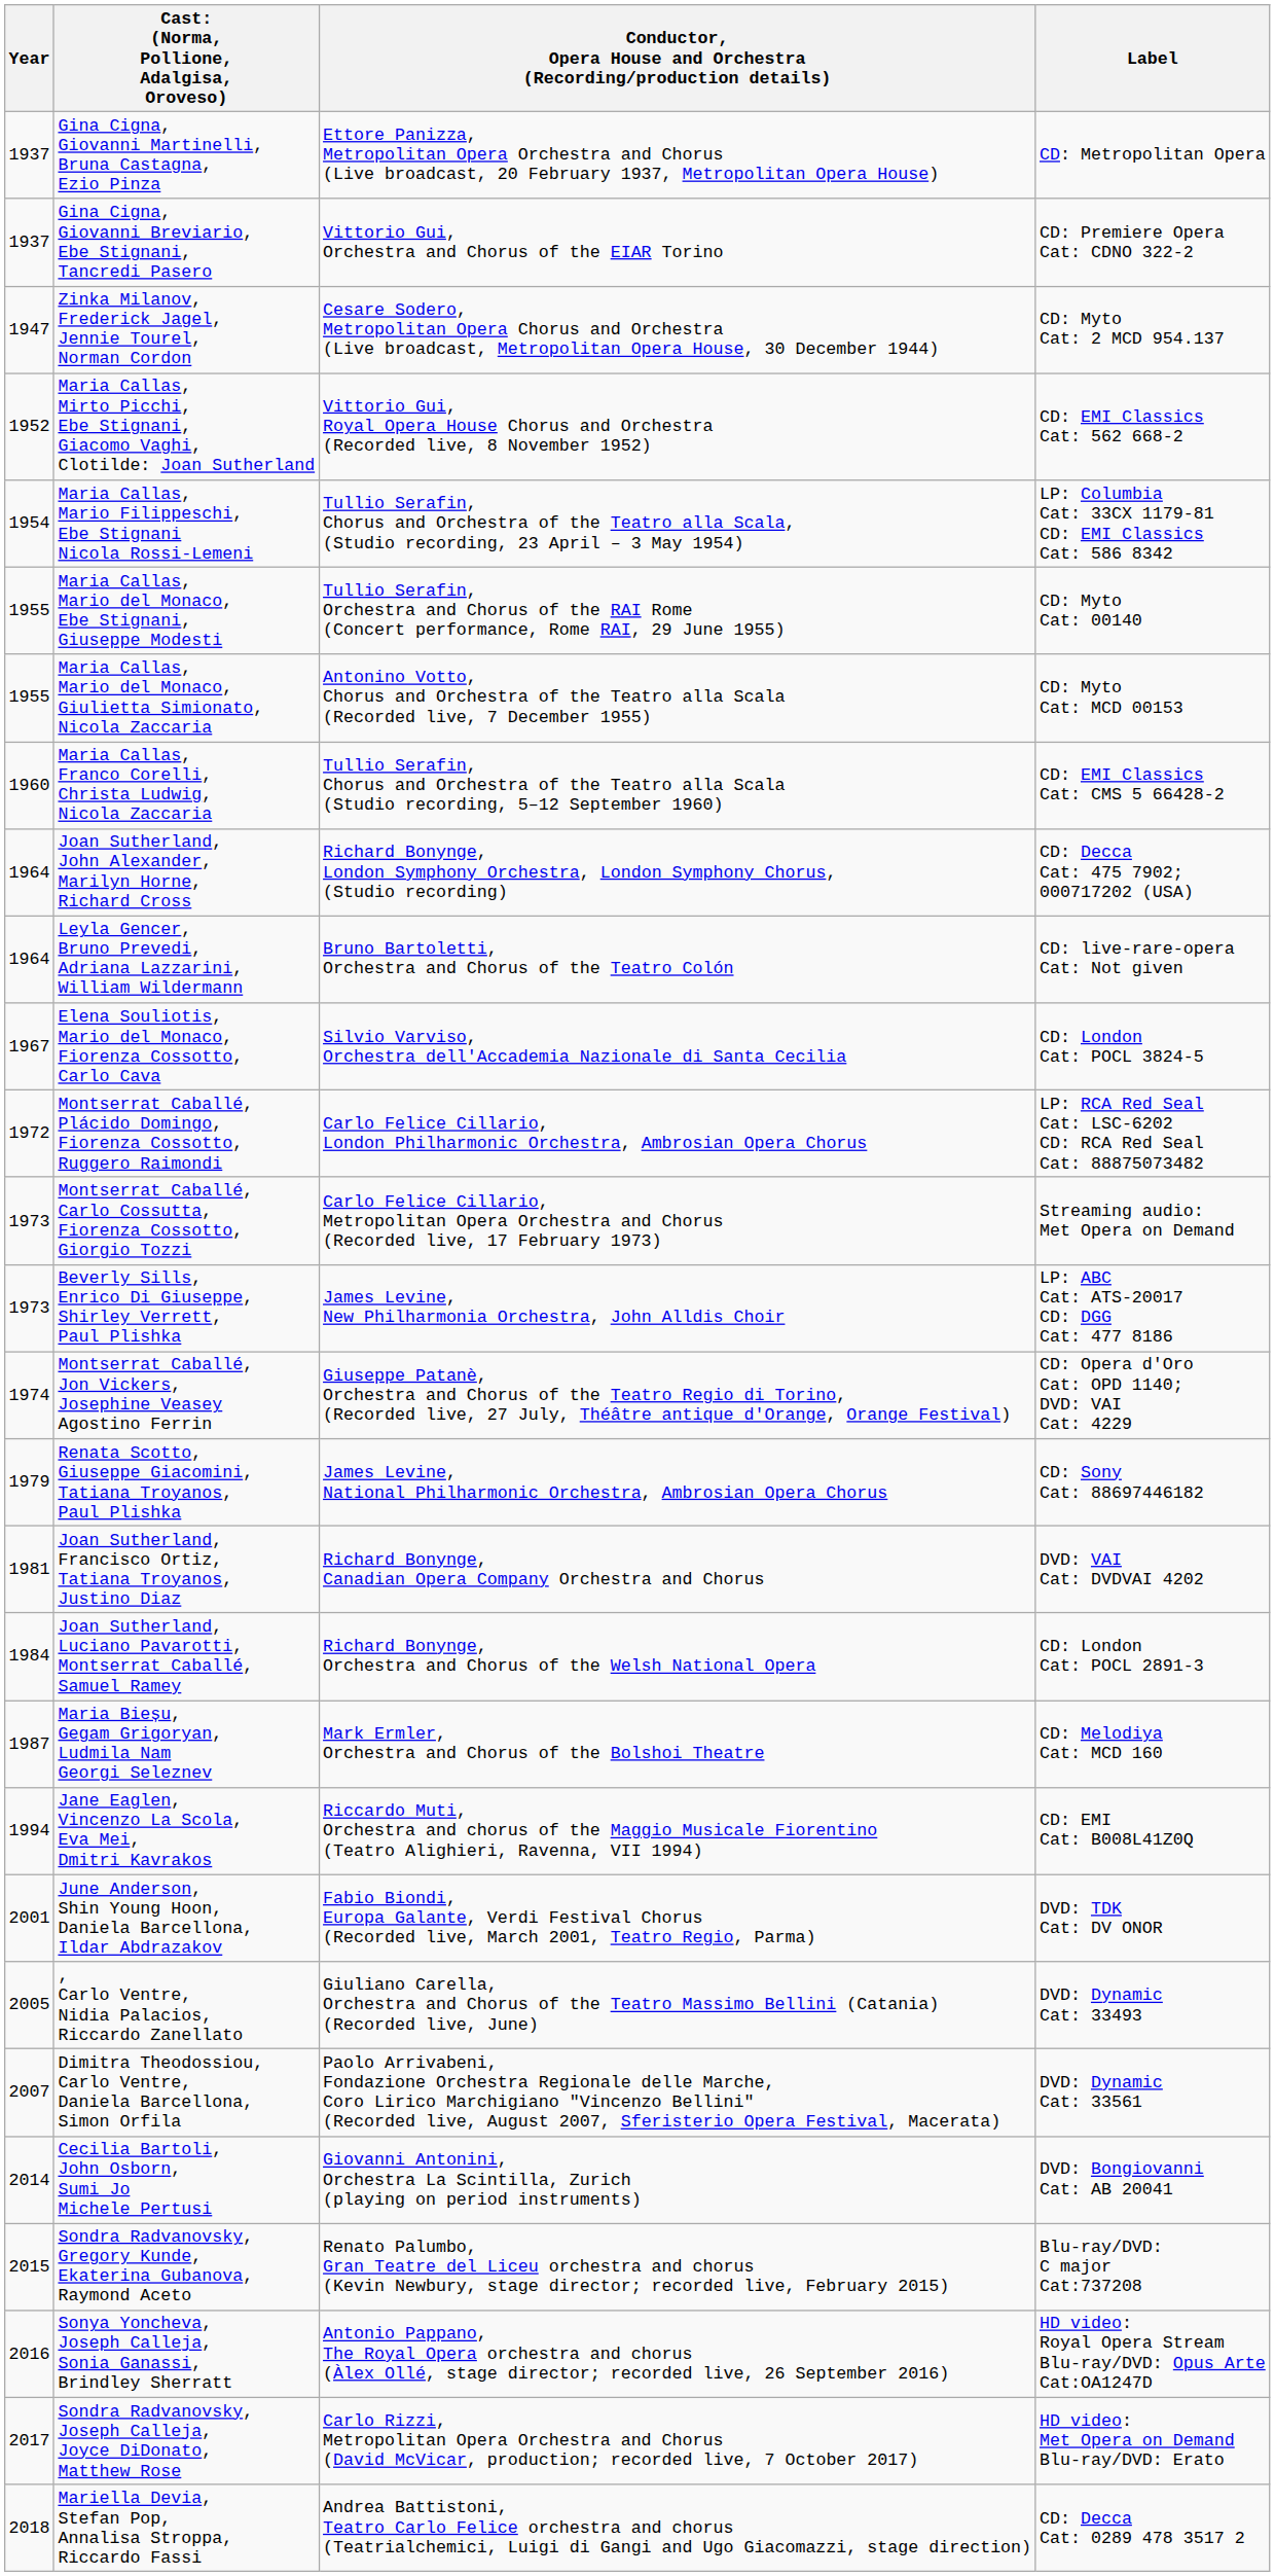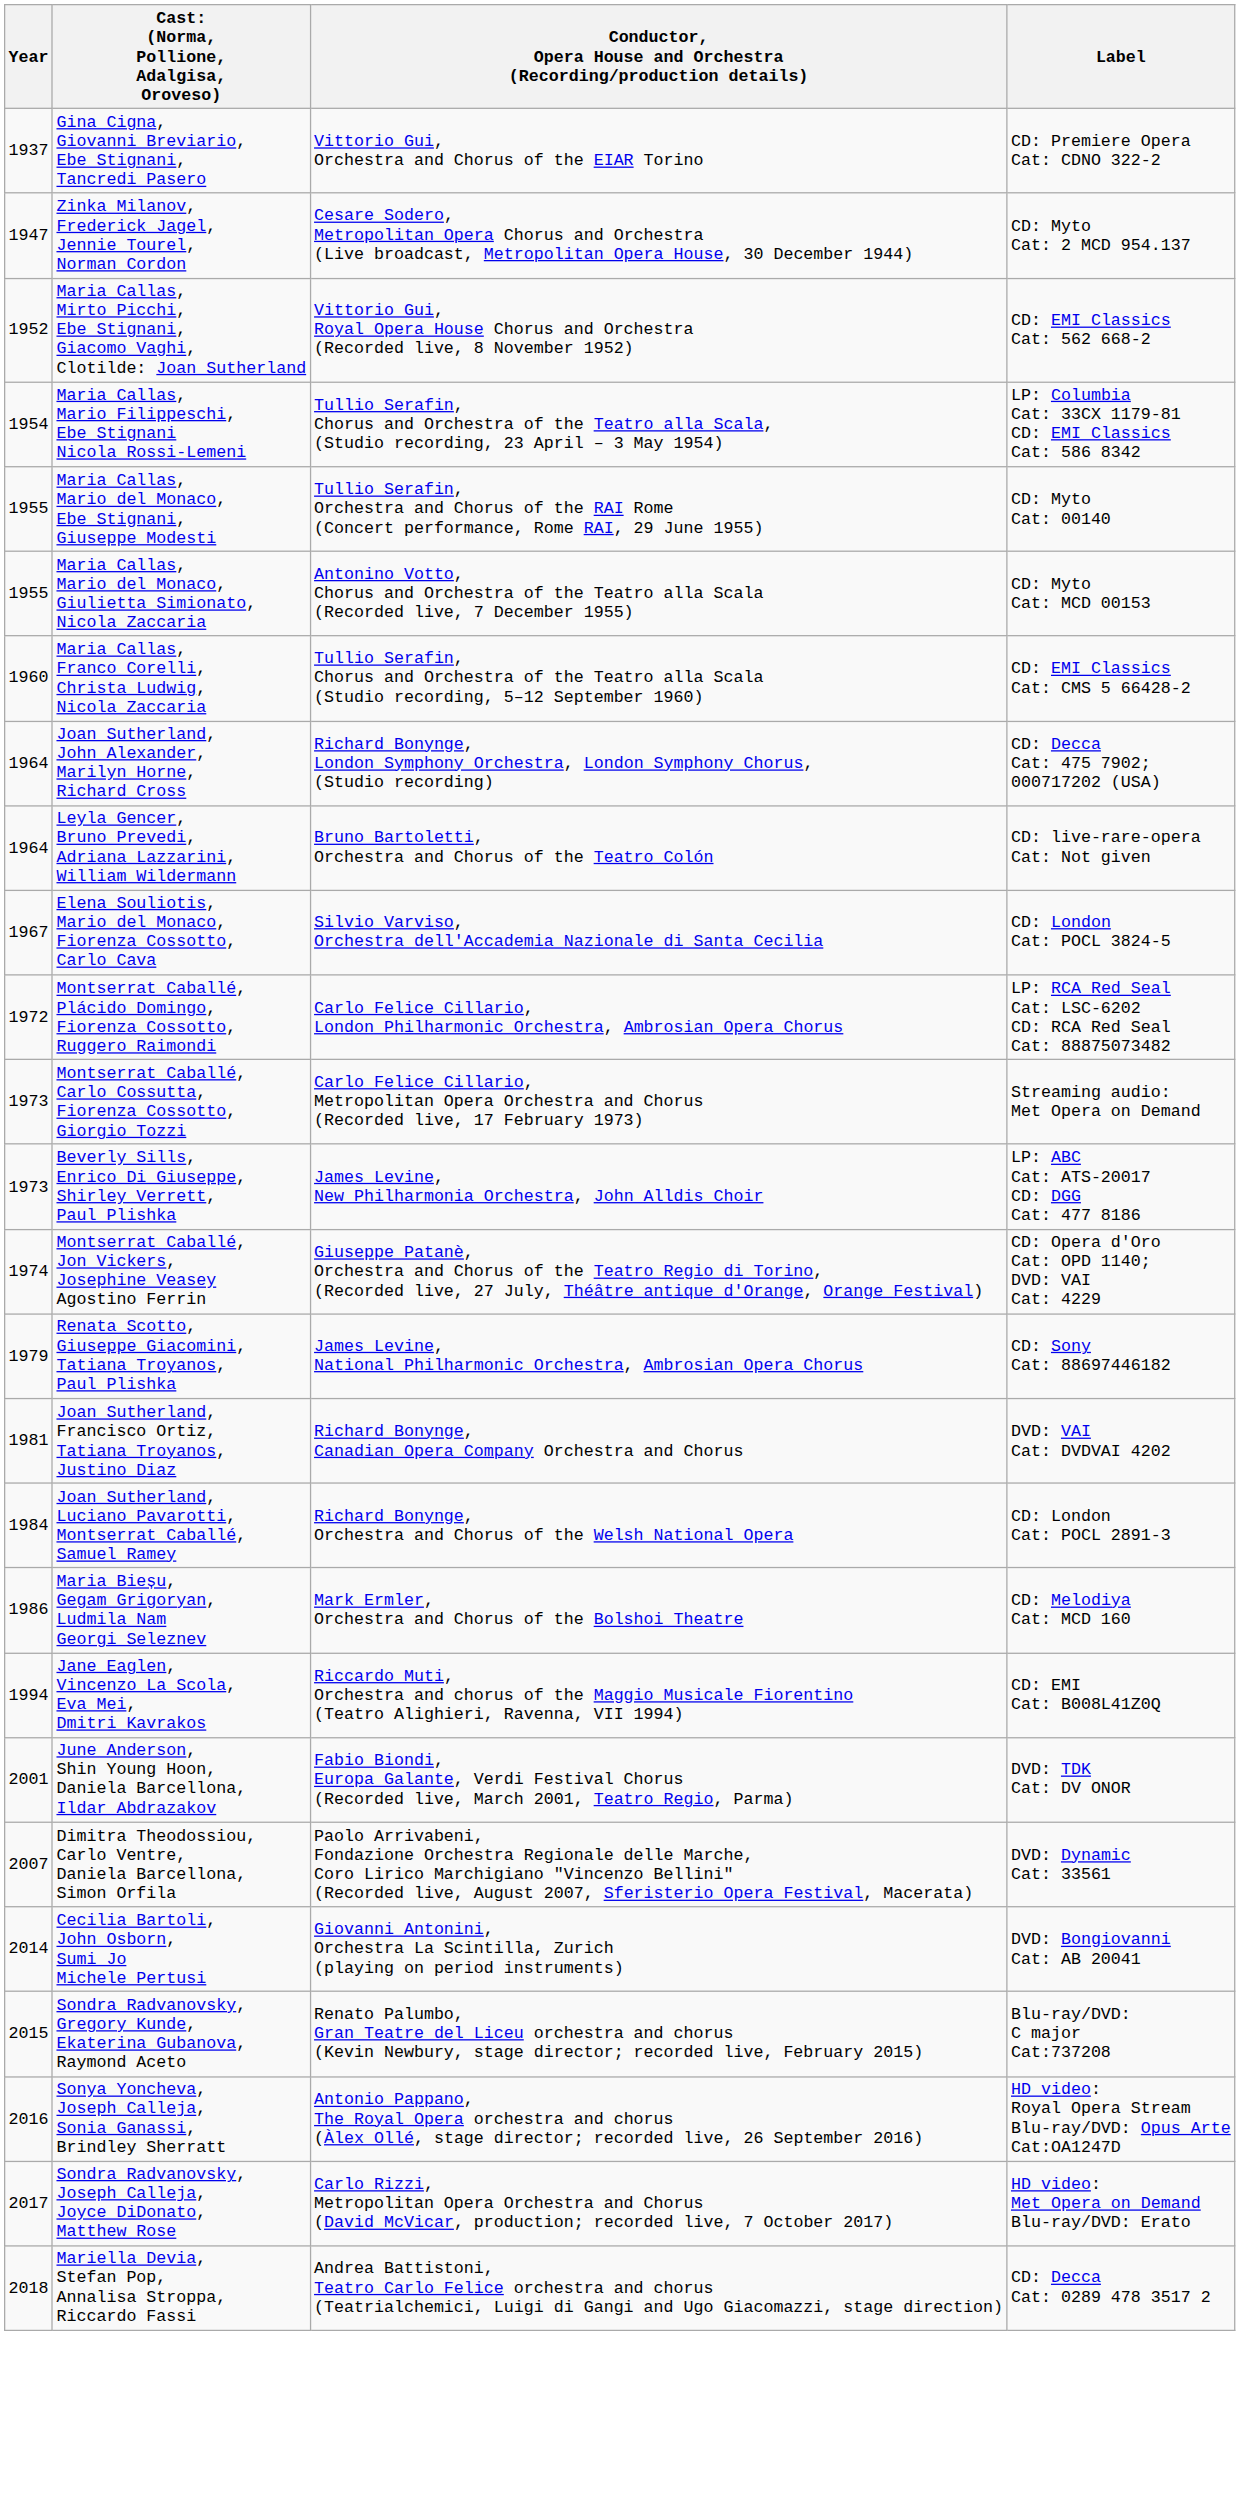 <table class="wikitable">
 <tr>
 <th>Year</th>
 <th>Cast:<br>(Norma,<br>Pollione,<br>Adalgisa,<br>Oroveso)</th>
 <th>Conductor,<br>Opera House and Orchestra<br>(Recording/production details)</th>
 <th>Label</th>
-</tr>
-<tr>
-<td>1937</td>
-<td><a href='#'>Gina Cigna</a>,<br><a href='#'>Giovanni Martinelli</a>,<br><a href='#'>Bruna Castagna</a>,<br><a href='#'>Ezio Pinza</a></td>
-<td><a href='#'>Ettore Panizza</a>,<br><a href='#'>Metropolitan Opera</a> Orchestra and Chorus<br>(Live broadcast, 20 February 1937, <a href='#'>Metropolitan Opera House</a>)</td>
-<td><a href='#'>CD</a>: Metropolitan Opera</td>
 </tr>
 <tr>
 <td>1937</td>
 <td><a href='#'>Gina Cigna</a>,<br><a href='#'>Giovanni Breviario</a>,<br><a href='#'>Ebe Stignani</a>,<br><a href='#'>Tancredi Pasero</a></td>
 <td><a href='#'>Vittorio Gui</a>,<br>Orchestra and Chorus of the <a href='#'>EIAR</a> Torino</td>
 <td>CD: Premiere Opera<br> Cat: CDNO 322-2</td>
 </tr>
 <tr>
 <td>1947</td>
 <td><a href='#'>Zinka Milanov</a>,<br><a href='#'>Frederick Jagel</a>,<br><a href='#'>Jennie Tourel</a>,<br><a href='#'>Norman Cordon</a></td>
 <td><a href='#'>Cesare Sodero</a>,<br><a href='#'>Metropolitan Opera</a> Chorus and Orchestra <br>(Live broadcast, <a href='#'>Metropolitan Opera House</a>, 30 December 1944)</td>
 <td>CD: Myto <br>Cat: 2 MCD 954.137</td>
 </tr>
 <tr>
 <td>1952</td>
 <td><a href='#'>Maria Callas</a>,<br><a href='#'>Mirto Picchi</a>,<br><a href='#'>Ebe Stignani</a>,<br><a href='#'>Giacomo Vaghi</a>,<br>Clotilde: <a href='#'>Joan Sutherland</a></td>
 <td><a href='#'>Vittorio Gui</a>,<br><a href='#'>Royal Opera House</a> Chorus and Orchestra<br>(Recorded live, 8 November 1952)</td>
 <td>CD: <a href='#'>EMI Classics</a><br>Cat: 562 668-2</td>
 </tr>
 <tr>
 <td>1954</td>
 <td><a href='#'>Maria Callas</a>,<br><a href='#'>Mario Filippeschi</a>,<br><a href='#'>Ebe Stignani</a><br><a href='#'>Nicola Rossi-Lemeni</a></td>
 <td><a href='#'>Tullio Serafin</a>,<br>Chorus and Orchestra of the <a href='#'>Teatro alla Scala</a>,<br>(Studio recording, 23 April – 3 May 1954)</td>
 <td>LP: <a href='#'>Columbia</a><br>Cat: 33CX 1179-81<br>CD: <a href='#'>EMI Classics</a><br>Cat: 586 8342</td>
 </tr>
 <tr>
 <td>1955</td>
 <td><a href='#'>Maria Callas</a>,<br><a href='#'>Mario del Monaco</a>,<br><a href='#'>Ebe Stignani</a>,<br><a href='#'>Giuseppe Modesti</a></td>
 <td><a href='#'>Tullio Serafin</a>,<br>Orchestra and Chorus of the <a href='#'>RAI</a> Rome<br>(Concert performance, Rome <a href='#'>RAI</a>, 29 June 1955)</td>
 <td>CD: Myto <br>Cat: 00140</td>
 </tr>
 <tr>
 <td>1955</td>
 <td><a href='#'>Maria Callas</a>,<br><a href='#'>Mario del Monaco</a>,<br><a href='#'>Giulietta Simionato</a>,<br><a href='#'>Nicola Zaccaria</a></td>
 <td><a href='#'>Antonino Votto</a>,<br>Chorus and Orchestra of the Teatro alla Scala<br>(Recorded live, 7 December 1955)</td>
 <td>CD: Myto<br>Cat: MCD 00153</td>
 </tr>
 <tr>
 <td>1960</td>
 <td><a href='#'>Maria Callas</a>,<br><a href='#'>Franco Corelli</a>,<br><a href='#'>Christa Ludwig</a>,<br><a href='#'>Nicola Zaccaria</a></td>
 <td><a href='#'>Tullio Serafin</a>,<br>Chorus and Orchestra of the Teatro alla Scala<br>(Studio recording, 5–12 September 1960)</td>
 <td>CD: <a href='#'>EMI Classics</a><br>Cat: CMS 5 66428-2</td>
 </tr>
 <tr>
 <td>1964</td>
 <td><a href='#'>Joan Sutherland</a>,<br><a href='#'>John Alexander</a>,<br><a href='#'>Marilyn Horne</a>,<br><a href='#'>Richard Cross</a></td>
 <td><a href='#'>Richard Bonynge</a>,<br><a href='#'>London Symphony Orchestra</a>, <a href='#'>London Symphony Chorus</a>,<br>(Studio recording)</td>
 <td>CD: <a href='#'>Decca</a><br>Cat: 475 7902;<br>000717202 (USA)</td>
 </tr>
 <tr>
 <td>1964</td>
 <td><a href='#'>Leyla Gencer</a>,<br><a href='#'>Bruno Prevedi</a>,<br><a href='#'>Adriana Lazzarini</a>,<br><a href='#'>William Wildermann</a></td>
 <td><a href='#'>Bruno Bartoletti</a>,<br>Orchestra and Chorus of the <a href='#'>Teatro Colón</a></td>
 <td>CD: live-rare-opera <br>Cat: Not given</td>
 </tr>
 <tr>
 <td>1967</td>
 <td><a href='#'>Elena Souliotis</a>,<br><a href='#'>Mario del Monaco</a>,<br><a href='#'>Fiorenza Cossotto</a>,<br><a href='#'>Carlo Cava</a></td>
 <td><a href='#'>Silvio Varviso</a>,<br><a href='#'>Orchestra dell'Accademia Nazionale di Santa Cecilia</a></td>
 <td>CD: <a href='#'>London</a><br>Cat: POCL 3824-5</td>
 </tr>
 <tr>
 <td>1972</td>
 <td><a href='#'>Montserrat Caballé</a>,<br><a href='#'>Plácido Domingo</a>,<br><a href='#'>Fiorenza Cossotto</a>,<br><a href='#'>Ruggero Raimondi</a></td>
 <td><a href='#'>Carlo Felice Cillario</a>,<br><a href='#'>London Philharmonic Orchestra</a>, <a href='#'>Ambrosian Opera Chorus</a></td>
 <td>LP: <a href='#'>RCA Red Seal</a><br>Cat: LSC-6202<br>CD: RCA Red Seal<br>Cat: 88875073482</td>
 </tr>
 <tr>
 <td>1973</td>
 <td><a href='#'>Montserrat Caballé</a>,<br><a href='#'>Carlo Cossutta</a>,<br><a href='#'>Fiorenza Cossotto</a>,<br><a href='#'>Giorgio Tozzi</a></td>
 <td><a href='#'>Carlo Felice Cillario</a>,<br>Metropolitan Opera Orchestra and Chorus<br>(Recorded live, 17 February 1973)</td>
 <td>Streaming audio:<br>Met Opera on Demand</td>
 </tr>
 <tr>
 <td>1973</td>
 <td><a href='#'>Beverly Sills</a>,<br><a href='#'>Enrico Di Giuseppe</a>,<br><a href='#'>Shirley Verrett</a>,<br><a href='#'>Paul Plishka</a></td>
 <td><a href='#'>James Levine</a>,<br><a href='#'>New Philharmonia Orchestra</a>, <a href='#'>John Alldis Choir</a></td>
 <td>LP: <a href='#'>ABC</a><br>Cat: ATS-20017<br>CD: <a href='#'>DGG</a><br>Cat: 477 8186</td>
 </tr>
 <tr>
 <td>1974</td>
 <td><a href='#'>Montserrat Caballé</a>,<br><a href='#'>Jon Vickers</a>,<br><a href='#'>Josephine Veasey</a><br>Agostino Ferrin</td>
 <td><a href='#'>Giuseppe Patanè</a>,<br>Orchestra and Chorus of the <a href='#'>Teatro Regio di Torino</a>,<br>(Recorded live, 27 July, <a href='#'>Théâtre antique d'Orange</a>, <a href='#'>Orange Festival</a>)</td>
 <td>CD: Opera d'Oro<br>Cat: OPD 1140;<br>DVD: VAI<br>Cat: 4229</td>
 </tr>
 <tr>
 <td>1979</td>
 <td><a href='#'>Renata Scotto</a>,<br><a href='#'>Giuseppe Giacomini</a>,<br><a href='#'>Tatiana Troyanos</a>,<br><a href='#'>Paul Plishka</a></td>
 <td><a href='#'>James Levine</a>,<br><a href='#'>National Philharmonic Orchestra</a>, <a href='#'>Ambrosian Opera Chorus</a></td>
 <td>CD: <a href='#'>Sony</a><br>Cat:  88697446182</td>
 </tr>
 <tr>
 <td>1981</td>
 <td><a href='#'>Joan Sutherland</a>,<br>Francisco Ortiz,<br><a href='#'>Tatiana Troyanos</a>,<br><a href='#'>Justino Diaz</a></td>
 <td><a href='#'>Richard Bonynge</a>,<br><a href='#'>Canadian Opera Company</a> Orchestra and Chorus</td>
 <td>DVD: <a href='#'>VAI</a><br>Cat: DVDVAI 4202</td>
 </tr>
 <tr>
 <td>1984</td>
 <td><a href='#'>Joan Sutherland</a>,<br><a href='#'>Luciano Pavarotti</a>,<br><a href='#'>Montserrat Caballé</a>,<br><a href='#'>Samuel Ramey</a></td>
 <td><a href='#'>Richard Bonynge</a>,<br>Orchestra and Chorus of the <a href='#'>Welsh National Opera</a></td>
 <td>CD: London<br>Cat: POCL 2891-3</td>
 </tr>
 <tr>
-<td>1987</td>
+<td>1986</td>
 <td><a href='#'>Maria Bieșu</a>,<br><a href='#'>Gegam Grigoryan</a>,<br><a href='#'>Ludmila Nam</a><br><a href='#'>Georgi Seleznev</a></td>
 <td><a href='#'>Mark Ermler</a>,<br>Orchestra and Chorus of the <a href='#'>Bolshoi Theatre</a></td>
 <td>CD: <a href='#'>Melodiya</a><br>Cat: MCD 160</td>
 </tr>
 <tr>
 <td>1994</td>
 <td><a href='#'>Jane Eaglen</a>,<br><a href='#'>Vincenzo La Scola</a>,<br><a href='#'>Eva Mei</a>,<br><a href='#'>Dmitri Kavrakos</a></td>
 <td><a href='#'>Riccardo Muti</a>,<br>Orchestra and chorus of the <a href='#'>Maggio Musicale Fiorentino</a><br>(Teatro Alighieri, Ravenna, VII 1994)</td>
 <td>CD: EMI<br>Cat: B008L41Z0Q</td>
 </tr>
 <tr>
 <td>2001</td>
 <td><a href='#'>June Anderson</a>,<br>Shin Young Hoon,<br>Daniela Barcellona,<br><a href='#'>Ildar Abdrazakov</a></td>
 <td><a href='#'>Fabio Biondi</a>,<br><a href='#'>Europa Galante</a>, Verdi Festival Chorus<br>(Recorded live, March 2001, <a href='#'>Teatro Regio</a>, Parma)</td>
 <td>DVD: <a href='#'>TDK</a><br>Cat: DV ONOR</td>
-</tr>
-<tr>
-<td>2005</td>
-<td>,<br>Carlo Ventre,<br>Nidia Palacios,<br>Riccardo Zanellato</td>
-<td>Giuliano Carella,<br>Orchestra and Chorus of the <a href='#'>Teatro Massimo Bellini</a> (Catania)<br>(Recorded live, June)</td>
-<td>DVD: <a href='#'>Dynamic</a><br>Cat: 33493</td>
 </tr>
 <tr>
 <td>2007</td>
 <td>Dimitra Theodossiou,<br>Carlo Ventre,<br>Daniela Barcellona,<br>Simon Orfila</td>
 <td>Paolo Arrivabeni,<br>Fondazione Orchestra Regionale delle Marche,<br>Coro Lirico Marchigiano "Vincenzo Bellini"<br>(Recorded live, August 2007, <a href='#'>Sferisterio Opera Festival</a>, Macerata)</td>
 <td>DVD: <a href='#'>Dynamic</a><br>Cat: 33561</td>
 </tr>
 <tr>
 <td>2014</td>
 <td><a href='#'>Cecilia Bartoli</a>,<br><a href='#'>John Osborn</a>,<br><a href='#'>Sumi Jo</a><br><a href='#'>Michele Pertusi</a></td>
 <td><a href='#'>Giovanni Antonini</a>,<br>Orchestra La Scintilla, Zurich<br>(playing on period instruments)</td>
 <td>DVD: <a href='#'>Bongiovanni</a><br>Cat: AB 20041</td>
 </tr>
 <tr>
 <td>2015</td>
 <td><a href='#'>Sondra Radvanovsky</a>,<br><a href='#'>Gregory Kunde</a>,<br><a href='#'>Ekaterina Gubanova</a>,<br>Raymond Aceto</td>
 <td>Renato Palumbo,<br><a href='#'>Gran Teatre del Liceu</a> orchestra and chorus<br>(Kevin Newbury, stage director; recorded live, February 2015)</td>
 <td>Blu-ray/DVD:<br>C major<br>Cat:737208</td>
 </tr>
 <tr>
 <td>2016</td>
 <td><a href='#'>Sonya Yoncheva</a>,<br><a href='#'>Joseph Calleja</a>,<br><a href='#'>Sonia Ganassi</a>,<br>Brindley Sherratt</td>
 <td><a href='#'>Antonio Pappano</a>,<br><a href='#'>The Royal Opera</a> orchestra and chorus<br>(<a href='#'>Àlex Ollé</a>, stage director; recorded live, 26 September 2016)</td>
 <td><a href='#'>HD video</a>:<br>Royal Opera Stream<br>Blu-ray/DVD: <a href='#'>Opus Arte</a><br>Cat:OA1247D</td>
 </tr>
 <tr>
 <td>2017</td>
 <td><a href='#'>Sondra Radvanovsky</a>,<br><a href='#'>Joseph Calleja</a>,<br><a href='#'>Joyce DiDonato</a>,<br><a href='#'>Matthew Rose</a></td>
 <td><a href='#'>Carlo Rizzi</a>,<br>Metropolitan Opera Orchestra and Chorus<br>(<a href='#'>David McVicar</a>, production; recorded live, 7 October 2017)</td>
 <td><a href='#'>HD video</a>:<br><a href='#'>Met Opera on Demand</a><br>Blu-ray/DVD: Erato</td>
 </tr>
 <tr>
 <td>2018</td>
 <td><a href='#'>Mariella Devia</a>,<br>Stefan Pop,<br>Annalisa Stroppa,<br>Riccardo Fassi</td>
 <td>Andrea Battistoni,<br><a href='#'>Teatro Carlo Felice</a> orchestra and chorus<br>(Teatrialchemici, Luigi di Gangi and Ugo Giacomazzi, stage direction)</td>
 <td>CD: <a href='#'>Decca</a><br>Cat: 0289 478 3517 2</td>
 </tr>
 </table>
